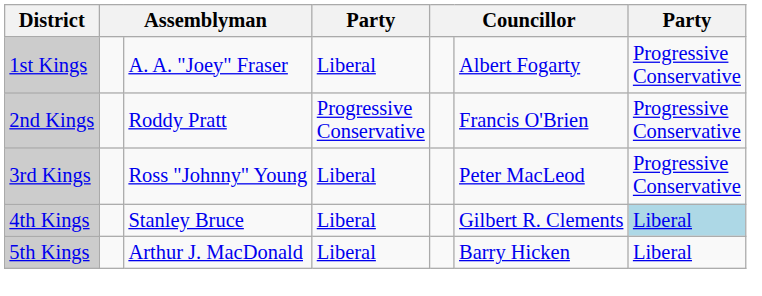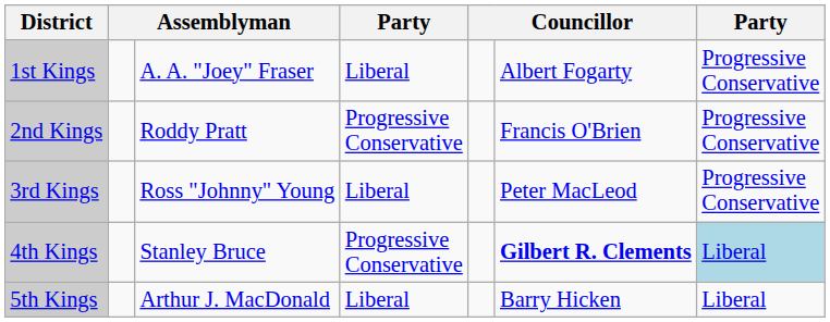 <table class="wikitable">
 <tr>
 <th>District</th>
 <th colspan="2">Assemblyman</th>
 <th>Party</th>
 <th colspan="2">Councillor</th>
 <th>Party</th>
 </tr>
 <tr>
 <td bgcolor="CCCCCC"><a href='#'>1st Kings</a></td>
 <td>   </td>
 <td><a href='#'>A. A. "Joey" Fraser</a></td>
 <td><a href='#'>Liberal</a></td>
 <td>   </td>
 <td><a href='#'>Albert Fogarty</a></td>
 <td><a href='#'>Progressive <br> Conservative</a></td>
 </tr>
 <tr>
 <td bgcolor="CCCCCC"><a href='#'>2nd Kings</a></td>
 <td>   </td>
 <td><a href='#'>Roddy Pratt</a></td>
 <td><a href='#'>Progressive <br> Conservative</a></td>
 <td>   </td>
 <td><a href='#'>Francis O'Brien</a></td>
 <td><a href='#'>Progressive <br> Conservative</a></td>
 </tr>
 <tr>
 <td bgcolor="CCCCCC"><a href='#'>3rd Kings</a></td>
 <td>   </td>
 <td><a href='#'>Ross "Johnny" Young</a></td>
 <td><a href='#'>Liberal</a></td>
 <td>   </td>
 <td><a href='#'>Peter MacLeod</a></td>
 <td><a href='#'>Progressive <br> Conservative</a></td>
 </tr>
 <tr>
 <td bgcolor="CCCCCC"><a href='#'>4th Kings</a></td>
 <td>   </td>
 <td><a href='#'>Stanley Bruce</a></td>
-<td><a href='#'>Liberal</a></td>
+<td><a href='#'>Progressive <br> Conservative</a></td>
 <td>   </td>
-<td><a href='#'>Gilbert R. Clements</a></td>
+<td><strong><a href='#'>Gilbert R. Clements</a></strong></td>
 <td style="background: lightblue;"><a href='#'>Liberal</a></td>
 </tr>
 <tr>
 <td bgcolor="CCCCCC"><a href='#'>5th Kings</a></td>
 <td>   </td>
 <td><a href='#'>Arthur J. MacDonald</a></td>
 <td><a href='#'>Liberal</a></td>
 <td>   </td>
 <td><a href='#'>Barry Hicken</a></td>
 <td><a href='#'>Liberal</a></td>
 </tr>
 </table>
